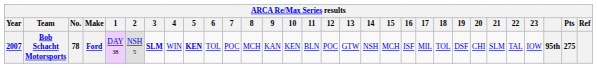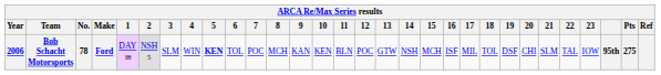 <table class="wikitable" style="text-align:center; font-size:75%">
 <tr>
 <th colspan=30><a href='#'>ARCA Re/Max Series</a> results</th>
 </tr>
 <tr>
 <th>Year</th>
 <th>Team</th>
 <th>No.</th>
 <th>Make</th>
 <th>1</th>
 <th>2</th>
 <th>3</th>
 <th>4</th>
 <th>5</th>
 <th>6</th>
 <th>7</th>
 <th>8</th>
 <th>9</th>
 <th>10</th>
 <th>11</th>
 <th>12</th>
 <th>13</th>
 <th>14</th>
 <th>15</th>
 <th>16</th>
 <th>17</th>
 <th>18</th>
 <th>19</th>
 <th>20</th>
 <th>21</th>
 <th>22</th>
 <th>23</th>
 <th></th>
 <th>Pts</th>
 <th>Ref</th>
 </tr>
 <tr>
-<th><a href='#'>2007</a></th>
+<th><a href='#'>2006</a></th>
 <th><a href='#'>Bob Schacht Motorsports</a></th>
 <th>78</th>
 <th><a href='#'>Ford</a></th>
 <td style="background:#EFCFFF;"><a href='#'>DAY</a><br><small>38</small></td>
 <td style="background:#DFDFDF;"><a href='#'>NSH</a><br><small>5</small></td>
-<td><strong><a href='#'>SLM</a></strong></td>
+<td><a href='#'>SLM</a></td>
 <td><a href='#'>WIN</a></td>
 <td><strong><a href='#'>KEN</a></strong></td>
 <td><a href='#'>TOL</a></td>
 <td><a href='#'>POC</a></td>
 <td><a href='#'>MCH</a></td>
 <td><a href='#'>KAN</a></td>
 <td><a href='#'>KEN</a></td>
 <td><a href='#'>BLN</a></td>
 <td><a href='#'>POC</a></td>
 <td><a href='#'>GTW</a></td>
 <td><a href='#'>NSH</a></td>
 <td><a href='#'>MCH</a></td>
 <td><a href='#'>ISF</a></td>
 <td><a href='#'>MIL</a></td>
 <td><a href='#'>TOL</a></td>
 <td><a href='#'>DSF</a></td>
 <td><a href='#'>CHI</a></td>
 <td><a href='#'>SLM</a></td>
 <td><a href='#'>TAL</a></td>
 <td><a href='#'>IOW</a></td>
 <th>95th</th>
 <th>275</th>
 <th></th>
 </tr>
 </table>
